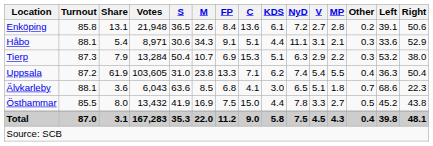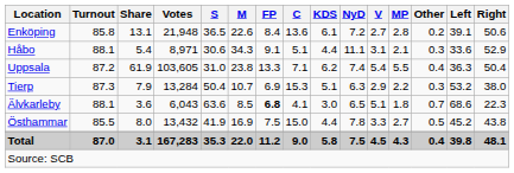 <table class="wikitable sortable" style=text-align:right>
 <tr>
 <th>Location</th>
 <th>Turnout</th>
 <th>Share</th>
 <th>Votes</th>
 <th><a href='#'>S</a></th>
 <th><a href='#'>M</a></th>
 <th><a href='#'>FP</a></th>
 <th><a href='#'>C</a></th>
 <th><a href='#'>KDS</a></th>
 <th><a href='#'>NyD</a></th>
 <th><a href='#'>V</a></th>
 <th><a href='#'>MP</a></th>
 <th>Other</th>
 <th>Left</th>
 <th>Right</th>
 </tr>
 <tr>
 <td align=left><a href='#'>Enköping</a></td>
 <td>85.8</td>
 <td>13.1</td>
 <td>21,948</td>
 <td>36.5</td>
 <td>22.6</td>
 <td>8.4</td>
 <td>13.6</td>
 <td>6.1</td>
 <td>7.2</td>
 <td>2.7</td>
 <td>2.8</td>
 <td>0.2</td>
 <td>39.1</td>
 <td>50.6</td>
 </tr>
 <tr>
 <td align=left><a href='#'>Håbo</a></td>
 <td>88.1</td>
 <td>5.4</td>
 <td>8,971</td>
 <td>30.6</td>
 <td>34.3</td>
 <td>9.1</td>
 <td>5.1</td>
 <td>4.4</td>
 <td>11.1</td>
 <td>3.1</td>
 <td>2.1</td>
 <td>0.3</td>
 <td>33.6</td>
 <td>52.9</td>
 </tr>
 <tr>
+<td align=left><a href='#'>Uppsala</a></td>
+<td>87.2</td>
+<td>61.9</td>
+<td>103,605</td>
+<td>31.0</td>
+<td>23.8</td>
+<td>13.3</td>
+<td>7.1</td>
+<td>6.2</td>
+<td>7.4</td>
+<td>5.4</td>
+<td>5.5</td>
+<td>0.4</td>
+<td>36.3</td>
+<td>50.4</td>
+</tr>
+<tr>
 <td align=left><a href='#'>Tierp</a></td>
 <td>87.3</td>
 <td>7.9</td>
 <td>13,284</td>
 <td>50.4</td>
 <td>10.7</td>
 <td>6.9</td>
 <td>15.3</td>
 <td>5.1</td>
 <td>6.3</td>
 <td>2.9</td>
 <td>2.2</td>
 <td>0.3</td>
 <td>53.2</td>
 <td>38.0</td>
 </tr>
 <tr>
-<td align=left><a href='#'>Uppsala</a></td>
-<td>87.2</td>
-<td>61.9</td>
-<td>103,605</td>
-<td>31.0</td>
-<td>23.8</td>
-<td>13.3</td>
-<td>7.1</td>
-<td>6.2</td>
-<td>7.4</td>
-<td>5.4</td>
-<td>5.5</td>
-<td>0.4</td>
-<td>36.3</td>
-<td>50.4</td>
-</tr>
-<tr>
 <td align=left><a href='#'>Älvkarleby</a></td>
 <td>88.1</td>
 <td>3.6</td>
 <td>6,043</td>
 <td>63.6</td>
 <td>8.5</td>
-<td>6.8</td>
+<td><strong>6.8</strong></td>
 <td>4.1</td>
 <td>3.0</td>
 <td>6.5</td>
 <td>5.1</td>
 <td>1.8</td>
 <td>0.7</td>
 <td>68.6</td>
 <td>22.3</td>
 </tr>
 <tr>
 <td align=left><a href='#'>Östhammar</a></td>
 <td>85.5</td>
 <td>8.0</td>
 <td>13,432</td>
 <td>41.9</td>
 <td>16.9</td>
 <td>7.5</td>
 <td>15.0</td>
 <td>4.4</td>
 <td>7.8</td>
 <td>3.3</td>
 <td>2.7</td>
 <td>0.5</td>
 <td>45.2</td>
 <td>43.8</td>
 </tr>
 <tr>
 </tr>
 <tr style="background:#CDCDCD;">
 <td align=left><strong>Total</strong></td>
 <td><strong>87.0</strong></td>
 <td><strong>3.1</strong></td>
 <td><strong>167,283</strong></td>
 <td><strong>35.3</strong></td>
 <td><strong>22.0</strong></td>
 <td><strong>11.2</strong></td>
 <td><strong>9.0</strong></td>
 <td><strong>5.8</strong></td>
 <td><strong>7.5</strong></td>
 <td><strong>4.5</strong></td>
 <td><strong>4.3</strong></td>
 <td><strong>0.4</strong></td>
 <td><strong>39.8</strong></td>
 <td><strong>48.1</strong></td>
 </tr>
 <tr>
 <td align=left colspan=15>Source: SCB </td>
 </tr>
 </table>
